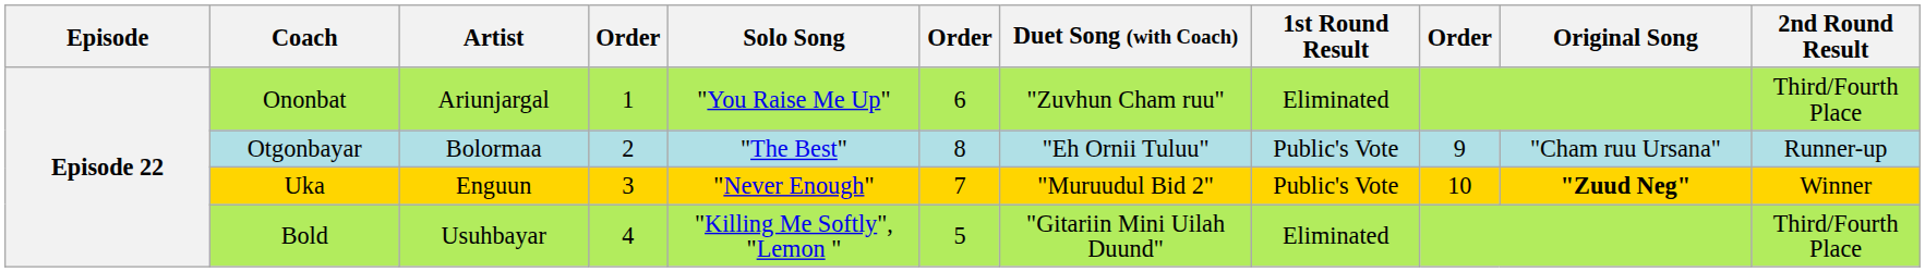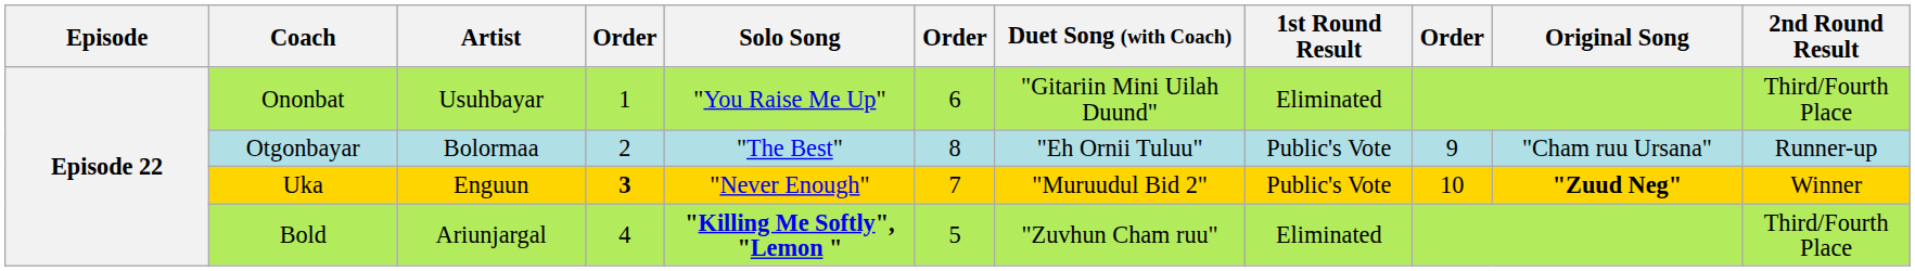 <table class="wikitable" style="text-align:center; line-height:17px; width:100%;">
 <tr>
 <th scope="col" width="9.75%">Episode</th>
 <th scope="col" width="09%">Coach</th>
 <th scope="col" width="09%">Artist</th>
 <th scope="col" width="02%">Order</th>
 <th scope="col" width="12%">Solo Song</th>
 <th scope="col" width="02%">Order</th>
 <th scope="col" width="12%">Duet Song <small>(with Coach)</small></th>
 <th scope="col" width="08%">1st Round Result</th>
 <th scope="col" width="02%">Order</th>
 <th scope="col" width="12%">Original Song</th>
 <th scope="col" width="08%">2nd Round Result</th>
 </tr>
 <tr>
 <th rowspan="4">Episode 22<br><small></small></th>
 <td style="background:#B2EC5D;">Ononbat</td>
-<td style="background:#B2EC5D;">Ariunjargal</td>
+<td style="background:#B2EC5D;">Usuhbayar</td>
 <td style="background:#B2EC5D;">1</td>
 <td style="background:#B2EC5D;">"<a href='#'>You Raise Me Up</a>"</td>
 <td style="background:#B2EC5D;">6</td>
-<td style="background:#B2EC5D;">"Zuvhun Cham ruu"</td>
+<td style="background:#B2EC5D;">"Gitariin Mini Uilah Duund"</td>
 <td style="background:#B2EC5D;">Eliminated</td>
 <td colspan="2" style="background:#B2EC5D;"></td>
 <td style="background:#B2EC5D;">Third/Fourth Place</td>
 </tr>
 <tr>
 <td style="background:#B0E0E6;">Otgonbayar</td>
 <td style="background:#B0E0E6;">Bolormaa</td>
 <td style="background:#B0E0E6;">2</td>
 <td style="background:#B0E0E6;">"<a href='#'>The Best</a>"</td>
 <td style="background:#B0E0E6;">8</td>
 <td style="background:#B0E0E6;">"Eh Ornii Tuluu"</td>
 <td style="background:#B0E0E6;">Public's Vote</td>
 <td style="background:#B0E0E6;">9</td>
 <td style="background:#B0E0E6;">"Cham ruu Ursana"</td>
 <td style="background:#B0E0E6;">Runner-up</td>
 </tr>
 <tr>
 <td style="background:#FFD500;">Uka</td>
 <td style="background:#FFD500;">Enguun</td>
-<td style="background:#FFD500;">3</td>
+<td style="background:#FFD500;"><strong>3</strong></td>
 <td style="background:#FFD500;">"<a href='#'>Never Enough</a>"</td>
 <td style="background:#FFD500;">7</td>
 <td style="background:#FFD500;">"Muruudul Bid 2"</td>
 <td style="background:#FFD500;">Public's Vote</td>
 <td style="background:#FFD500;">10</td>
 <td style="background:#FFD500;"><strong>"Zuud Neg"</strong></td>
 <td style="background:#FFD500;">Winner</td>
 </tr>
 <tr>
 <td style="background:#B2EC5D;">Bold</td>
-<td style="background:#B2EC5D;">Usuhbayar</td>
+<td style="background:#B2EC5D;">Ariunjargal</td>
 <td style="background:#B2EC5D;">4</td>
-<td style="background:#B2EC5D;">"<a href='#'>Killing Me Softly</a>", "<a href='#'>Lemon</a> "</td>
+<td style="background:#B2EC5D;"><strong>"<a href='#'>Killing Me Softly</a>", "<a href='#'>Lemon</a> "</strong></td>
 <td style="background:#B2EC5D;">5</td>
-<td style="background:#B2EC5D;">"Gitariin Mini Uilah Duund"</td>
+<td style="background:#B2EC5D;">"Zuvhun Cham ruu"</td>
 <td style="background:#B2EC5D;">Eliminated</td>
 <td colspan="2" style="background:#B2EC5D;"></td>
 <td style="background:#B2EC5D;">Third/Fourth Place</td>
 </tr>
 </table>
